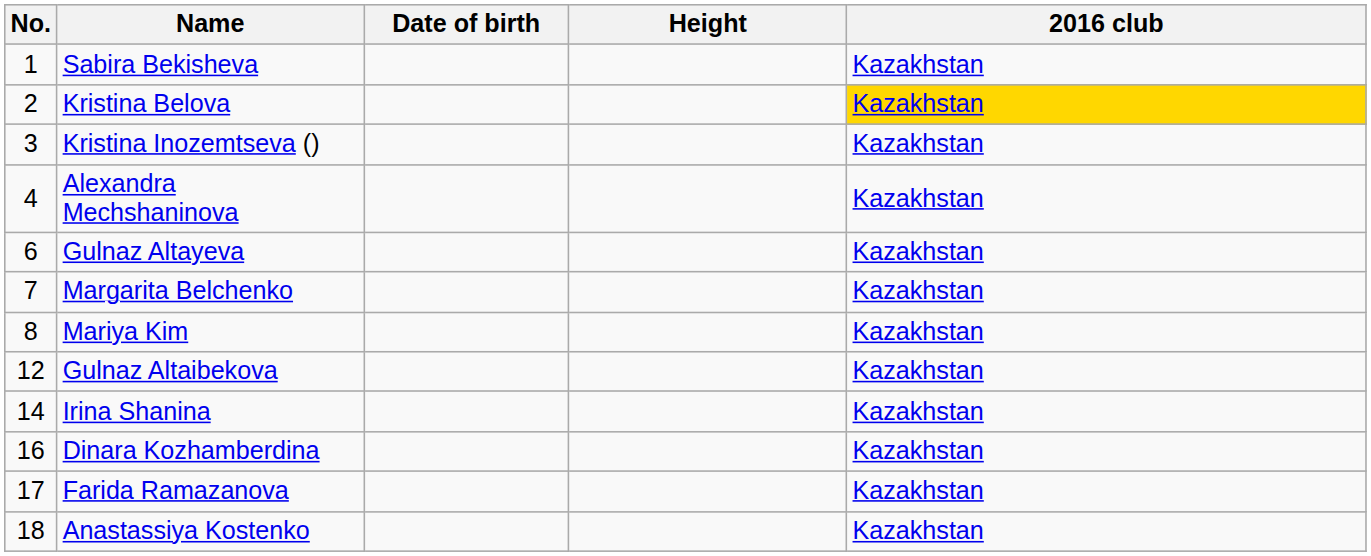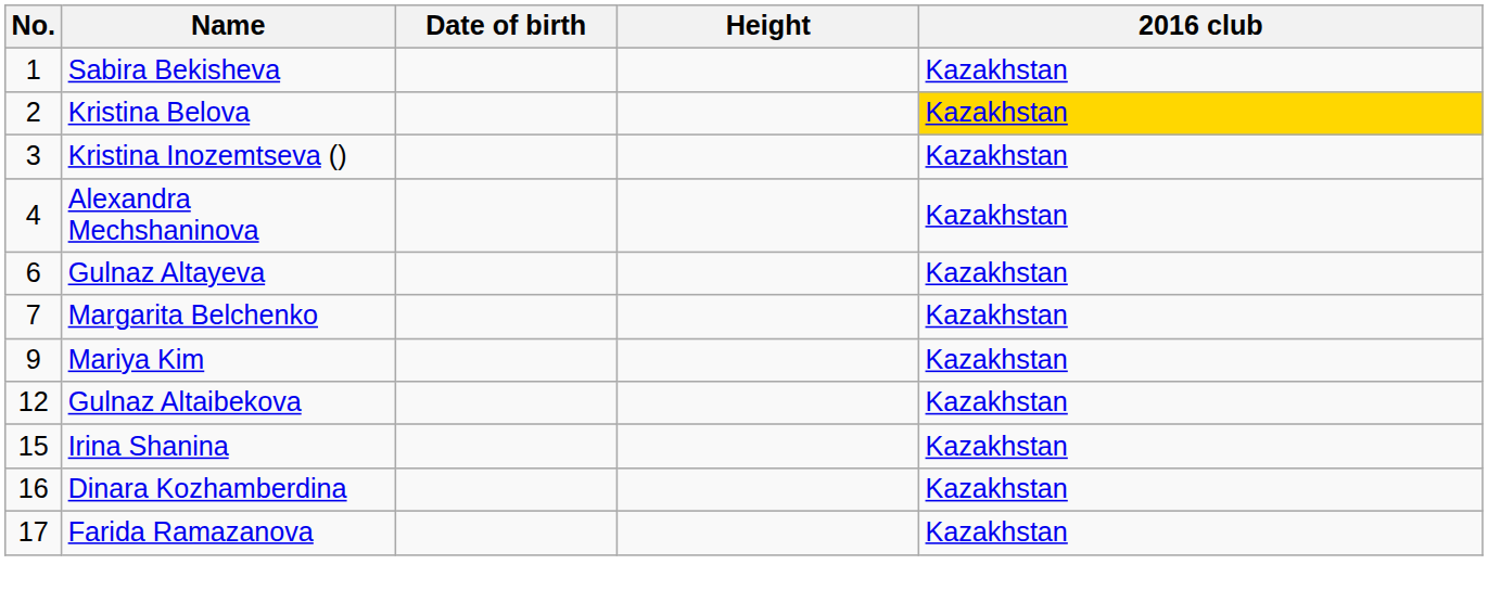 <table class="wikitable sortable" style="text-align:center;">
 <tr>
 <th>No.</th>
 <th style="width:12em">Name</th>
 <th style="width:8em">Date of birth</th>
 <th style="width:11em">Height</th>
 <th style="width:21em">2016 club</th>
 </tr>
 <tr>
 <td>1</td>
 <td align=left><a href='#'>Sabira Bekisheva</a></td>
 <td align=right></td>
 <td></td>
 <td align=left> <a href='#'>Kazakhstan</a></td>
 </tr>
 <tr>
 <td>2</td>
 <td align=left><a href='#'>Kristina Belova</a></td>
 <td align=right></td>
 <td></td>
 <td align=left style="background: gold;"> <a href='#'>Kazakhstan</a></td>
 </tr>
 <tr>
 <td>3</td>
 <td align=left><a href='#'>Kristina Inozemtseva</a> ()</td>
 <td align=right></td>
 <td></td>
 <td align=left> <a href='#'>Kazakhstan</a></td>
 </tr>
 <tr>
 <td>4</td>
 <td align=left><a href='#'>Alexandra Mechshaninova</a></td>
 <td align=right></td>
 <td></td>
 <td align=left> <a href='#'>Kazakhstan</a></td>
 </tr>
 <tr>
 <td>6</td>
 <td align=left><a href='#'>Gulnaz Altayeva</a></td>
 <td align=right></td>
 <td></td>
 <td align=left> <a href='#'>Kazakhstan</a></td>
 </tr>
 <tr>
 <td>7</td>
 <td align=left><a href='#'>Margarita Belchenko</a></td>
 <td align=right></td>
 <td></td>
 <td align=left> <a href='#'>Kazakhstan</a></td>
 </tr>
 <tr>
-<td>8</td>
+<td>9</td>
 <td align=left><a href='#'>Mariya Kim</a></td>
 <td align=right></td>
 <td></td>
 <td align=left> <a href='#'>Kazakhstan</a></td>
 </tr>
 <tr>
 <td>12</td>
 <td align=left><a href='#'>Gulnaz Altaibekova</a></td>
 <td align=right></td>
 <td></td>
 <td align=left> <a href='#'>Kazakhstan</a></td>
 </tr>
 <tr>
-<td>14</td>
+<td>15</td>
 <td align=left><a href='#'>Irina Shanina</a></td>
 <td align=right></td>
 <td></td>
 <td align=left> <a href='#'>Kazakhstan</a></td>
 </tr>
 <tr>
 <td>16</td>
 <td align=left><a href='#'>Dinara Kozhamberdina</a></td>
 <td align=right></td>
 <td></td>
 <td align=left> <a href='#'>Kazakhstan</a></td>
 </tr>
 <tr>
 <td>17</td>
 <td align=left><a href='#'>Farida Ramazanova</a></td>
 <td align=right></td>
 <td></td>
 <td align=left> <a href='#'>Kazakhstan</a></td>
 </tr>
-<tr>
-<td>18</td>
-<td align=left><a href='#'>Anastassiya Kostenko</a></td>
-<td align=right></td>
-<td></td>
-<td align=left> <a href='#'>Kazakhstan</a></td>
-</tr>
 </table>
